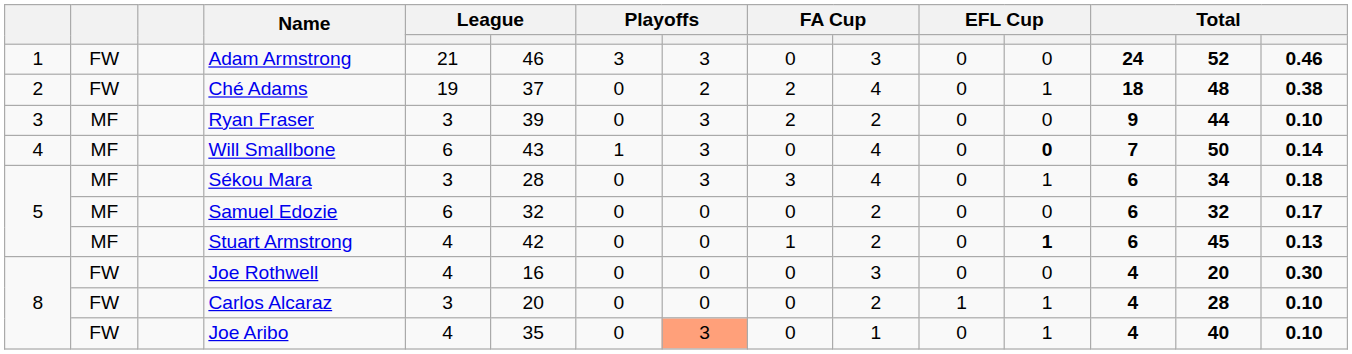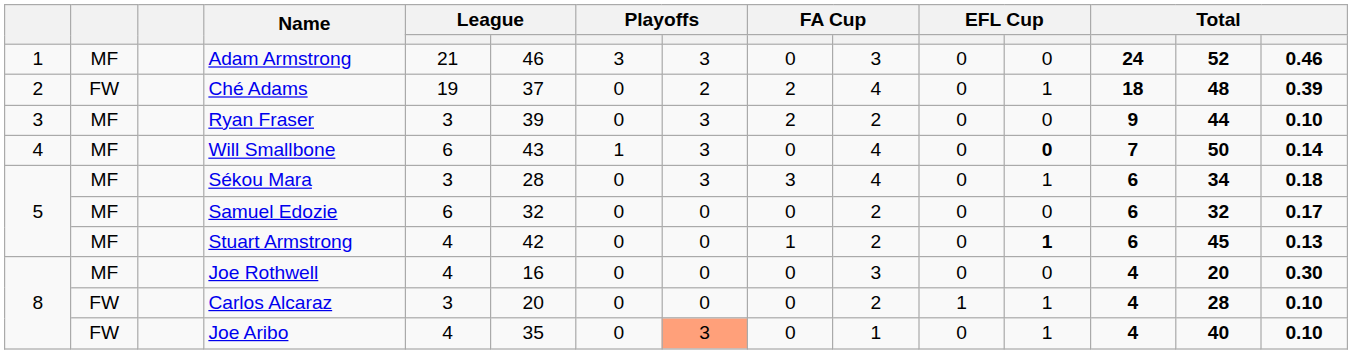 <table class="wikitable plainrowheaders" style="text-align:center;">
 <tr>
 <th scope="col" rowspan="2" style="width:3em;"></th>
 <th scope="col" rowspan="2" style="width:3em;"></th>
 <th scope="col" rowspan="2" style="width:3em;"></th>
 <th scope="col" rowspan="2" style="width:10em;">Name</th>
 <th scope="col" colspan="2">League</th>
 <th scope="col" colspan="2">Playoffs</th>
 <th scope="col" colspan="2">FA Cup</th>
 <th scope="col" colspan="2">EFL Cup</th>
 <th scope="col" colspan="4">Total</th>
 </tr>
 <tr>
 <th scope="col" style="width:4em;"></th>
 <th scope="col" style="width:4em;"></th>
 <th scope="col" style="width:4em;"></th>
 <th scope="col" style="width:4em;"></th>
 <th scope="col" style="width:4em;"></th>
 <th scope="col" style="width:4em;"></th>
 <th scope="col" style="width:4em;"></th>
 <th scope="col" style="width:4em;"></th>
 <th scope="col" style="width:4em;"></th>
 <th scope="col" style="width:4em;"></th>
 <th scope="col" style="width:4em;"></th>
 </tr>
 <tr>
 <td>1</td>
-<td>FW</td>
+<td>MF</td>
 <td></td>
 <td align="left"><a href='#'>Adam Armstrong</a></td>
 <td>21</td>
 <td>46</td>
 <td>3</td>
 <td>3</td>
 <td>0</td>
 <td>3</td>
 <td>0</td>
 <td>0</td>
 <td><strong>24</strong></td>
 <td><strong>52</strong></td>
 <td><strong>0.46</strong></td>
 </tr>
 <tr>
 <td>2</td>
 <td>FW</td>
 <td></td>
 <td align="left"><a href='#'>Ché Adams</a></td>
 <td>19</td>
 <td>37</td>
 <td>0</td>
 <td>2</td>
 <td>2</td>
 <td>4</td>
 <td>0</td>
 <td>1</td>
 <td><strong>18</strong></td>
 <td><strong>48</strong></td>
-<td><strong>0.38</strong></td>
+<td><strong>0.39</strong></td>
 </tr>
 <tr>
 <td>3</td>
 <td>MF</td>
 <td></td>
 <td align="left"><a href='#'>Ryan Fraser</a></td>
 <td>3</td>
 <td>39</td>
 <td>0</td>
 <td>3</td>
 <td>2</td>
 <td>2</td>
 <td>0</td>
 <td>0</td>
 <td><strong>9</strong></td>
 <td><strong>44</strong></td>
 <td><strong>0.10</strong></td>
 </tr>
 <tr>
 <td>4</td>
 <td>MF</td>
 <td></td>
 <td align="left"><a href='#'>Will Smallbone</a></td>
 <td>6</td>
 <td>43</td>
 <td>1</td>
 <td>3</td>
 <td>0</td>
 <td>4</td>
 <td>0</td>
 <td><strong>0</strong></td>
 <td><strong>7</strong></td>
 <td><strong>50</strong></td>
 <td><strong>0.14</strong></td>
 </tr>
 <tr>
 <td rowspan="3">5</td>
 <td>MF</td>
 <td></td>
 <td align="left"><a href='#'>Sékou Mara</a></td>
 <td>3</td>
 <td>28</td>
 <td>0</td>
 <td>3</td>
 <td>3</td>
 <td>4</td>
 <td>0</td>
 <td>1</td>
 <td><strong>6</strong></td>
 <td><strong>34</strong></td>
 <td><strong>0.18</strong></td>
 </tr>
 <tr>
 <td>MF</td>
 <td></td>
 <td align="left"><a href='#'>Samuel Edozie</a></td>
 <td>6</td>
 <td>32</td>
 <td>0</td>
 <td>0</td>
 <td>0</td>
 <td>2</td>
 <td>0</td>
 <td>0</td>
 <td><strong>6</strong></td>
 <td><strong>32</strong></td>
 <td><strong>0.17</strong></td>
 </tr>
 <tr>
 <td>MF</td>
 <td></td>
 <td align="left"><a href='#'>Stuart Armstrong</a></td>
 <td>4</td>
 <td>42</td>
 <td>0</td>
 <td>0</td>
 <td>1</td>
 <td>2</td>
 <td>0</td>
 <td><strong>1</strong></td>
 <td><strong>6</strong></td>
 <td><strong>45</strong></td>
 <td><strong>0.13</strong></td>
 </tr>
 <tr>
 <td rowspan="3">8</td>
-<td>FW</td>
+<td>MF</td>
 <td></td>
 <td align="left"><a href='#'>Joe Rothwell</a></td>
 <td>4</td>
 <td>16</td>
 <td>0</td>
 <td>0</td>
 <td>0</td>
 <td>3</td>
 <td>0</td>
 <td>0</td>
 <td><strong>4</strong></td>
 <td><strong>20</strong></td>
 <td><strong>0.30</strong></td>
 </tr>
 <tr>
 <td>FW</td>
 <td></td>
 <td align="left"><a href='#'>Carlos Alcaraz</a></td>
 <td>3</td>
 <td>20</td>
 <td>0</td>
 <td>0</td>
 <td>0</td>
 <td>2</td>
 <td>1</td>
 <td>1</td>
 <td><strong>4</strong></td>
 <td><strong>28</strong></td>
 <td><strong>0.10</strong></td>
 </tr>
 <tr>
 <td>FW</td>
 <td></td>
 <td align="left"><a href='#'>Joe Aribo</a></td>
 <td>4</td>
 <td>35</td>
 <td>0</td>
 <td style="background: lightsalmon;">3</td>
 <td>0</td>
 <td>1</td>
 <td>0</td>
 <td>1</td>
 <td><strong>4</strong></td>
 <td><strong>40</strong></td>
 <td><strong>0.10</strong></td>
 </tr>
 </table>
